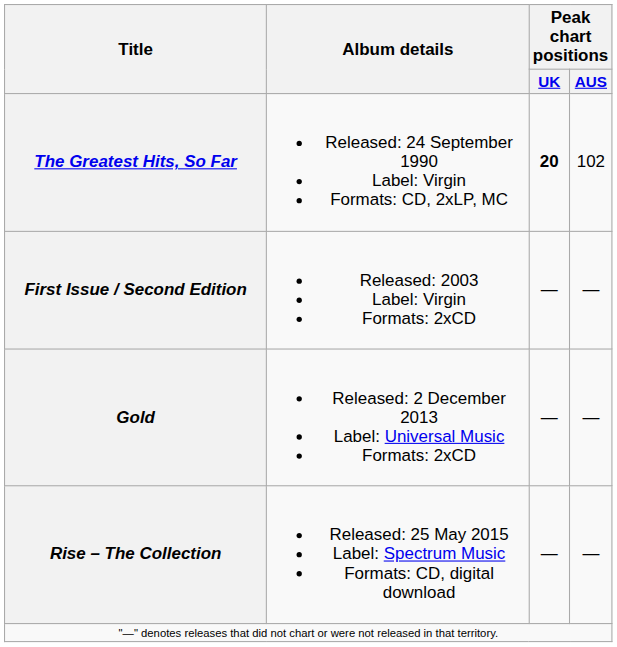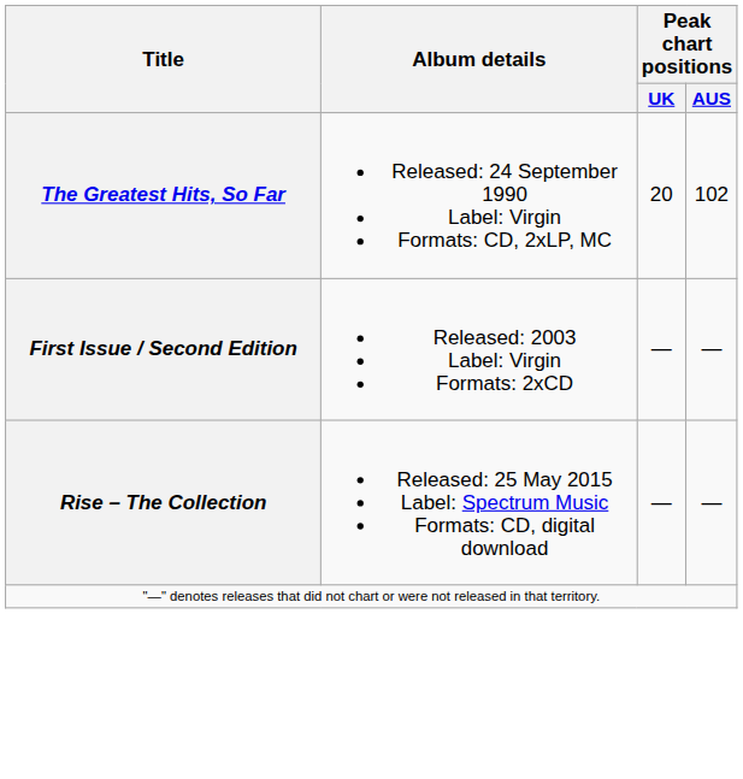 <table class="wikitable plainrowheaders" style="text-align:center;">
 <tr>
 <th rowspan="2" scope="col" style="width:15em;">Title</th>
 <th rowspan="2" scope="col" style="width:15em;">Album details</th>
 <th colspan="2">Peak chart positions</th>
 </tr>
 <tr>
 <th scope="col" style="width:2em;font-size:90%;"><a href='#'>UK</a><br></th>
 <th scope="col" style="width:2em;font-size:90%;"><a href='#'>AUS</a><br></th>
 </tr>
 <tr>
 <th scope="row"><em><a href='#'>The Greatest Hits, So Far</a></em></th>
 <td><br><ul><li>Released: 24 September 1990</li><li>Label: Virgin</li><li>Formats: CD, 2xLP, MC</li></ul></td>
-<td><strong>20</strong></td>
+<td>20</td>
 <td>102</td>
 </tr>
 <tr>
 <th scope="row"><em>First Issue / Second Edition</em></th>
 <td><br><ul><li>Released: 2003</li><li>Label: Virgin</li><li>Formats: 2xCD</li></ul></td>
-<td>—</td>
-<td>—</td>
-</tr>
-<tr>
-<th scope="row"><em>Gold</em></th>
-<td><br><ul><li>Released: 2 December 2013</li><li>Label: <a href='#'>Universal Music</a></li><li>Formats: 2xCD</li></ul></td>
 <td>—</td>
 <td>—</td>
 </tr>
 <tr>
 <th scope="row"><em>Rise – The Collection</em></th>
 <td><br><ul><li>Released: 25 May 2015</li><li>Label: <a href='#'>Spectrum Music</a></li><li>Formats: CD, digital download</li></ul></td>
 <td>—</td>
 <td>—</td>
 </tr>
 <tr>
 <td colspan="4" style="font-size:8pt">"—" denotes releases that did not chart or were not released in that territory.</td>
 </tr>
 </table>
